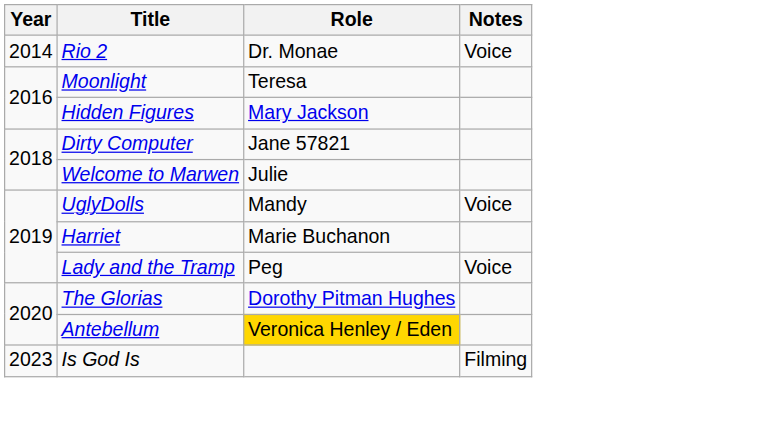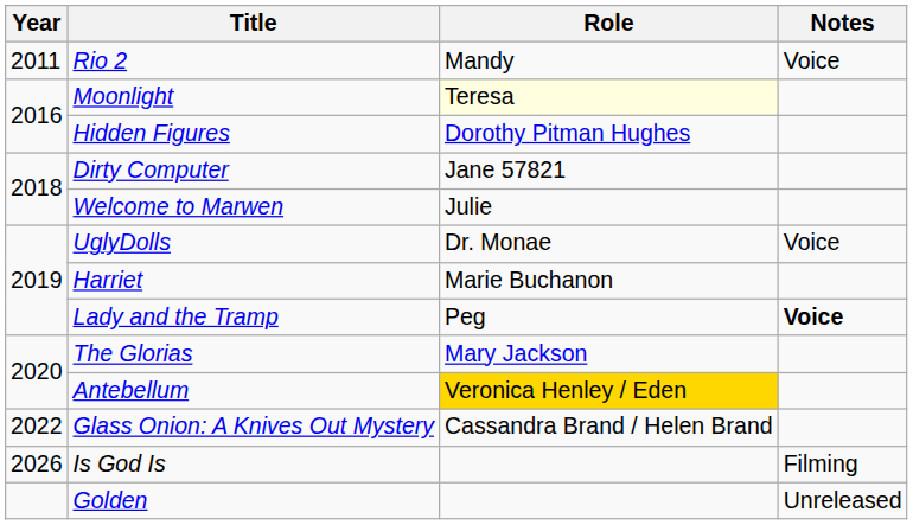 <table class="wikitable sortable">
 <tr>
 <th>Year</th>
 <th>Title</th>
 <th>Role</th>
 <th class="unsortable">Notes</th>
 </tr>
 <tr>
-<td>2014</td>
+<td>2011</td>
 <td><em><a href='#'>Rio 2</a></em></td>
-<td>Dr. Monae</td>
+<td>Mandy</td>
 <td>Voice</td>
 </tr>
 <tr>
 <td rowspan="2">2016</td>
 <td><em><a href='#'>Moonlight</a></em></td>
-<td>Teresa</td>
+<td style="background: lightyellow;">Teresa</td>
 <td></td>
 </tr>
 <tr>
 <td><em><a href='#'>Hidden Figures</a></em></td>
-<td><a href='#'>Mary Jackson</a></td>
+<td><a href='#'>Dorothy Pitman Hughes</a></td>
 <td></td>
 </tr>
 <tr>
 <td rowspan=2>2018</td>
 <td><em><a href='#'>Dirty Computer</a></em></td>
 <td>Jane 57821</td>
 <td></td>
 </tr>
 <tr>
 <td><em><a href='#'>Welcome to Marwen</a></em></td>
 <td>Julie</td>
 <td></td>
 </tr>
 <tr>
 <td rowspan=3>2019</td>
 <td><em><a href='#'>UglyDolls</a></em></td>
-<td>Mandy</td>
+<td>Dr. Monae</td>
 <td>Voice</td>
 </tr>
 <tr>
 <td><em><a href='#'>Harriet</a></em></td>
 <td>Marie Buchanon</td>
 <td></td>
 </tr>
 <tr>
 <td><em><a href='#'>Lady and the Tramp</a></em></td>
 <td>Peg</td>
-<td>Voice</td>
+<td><strong>Voice</strong></td>
 </tr>
 <tr>
 <td rowspan=2>2020</td>
 <td><em><a href='#'>The Glorias</a></em></td>
-<td><a href='#'>Dorothy Pitman Hughes</a></td>
+<td><a href='#'>Mary Jackson</a></td>
 <td></td>
 </tr>
 <tr>
 <td><em><a href='#'>Antebellum</a></em></td>
 <td style="background: gold;">Veronica Henley / Eden</td>
 <td></td>
 </tr>
 <tr>
-<td>2023</td>
+<td>2022</td>
+<td><em><a href='#'>Glass Onion: A Knives Out Mystery</a></em></td>
+<td>Cassandra Brand / Helen Brand</td>
+<td></td>
+</tr>
+<tr>
+<td>2026</td>
 <td><em>Is God Is</em></td>
 <td></td>
 <td>Filming</td>
 </tr>
+<tr>
+<td></td>
+<td><em><a href='#'>Golden</a></em></td>
+<td></td>
+<td>Unreleased</td>
+</tr>
 </table>
